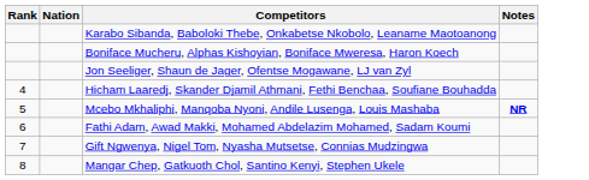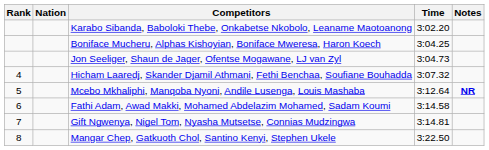 <table class="wikitable sortable" style="text-align:center;font-size:95%">
 <tr>
 <th>Rank</th>
 <th>Nation</th>
 <th>Competitors</th>
+<th>Time</th>
 <th>Notes</th>
 </tr>
 <tr>
 <td></td>
 <td align=left></td>
 <td align=left><a href='#'>Karabo Sibanda</a>, <a href='#'>Baboloki Thebe</a>, <a href='#'>Onkabetse Nkobolo</a>, <a href='#'>Leaname Maotoanong</a></td>
+<td>3:02.20</td>
 <td></td>
 </tr>
 <tr>
 <td></td>
 <td align=left></td>
 <td align=left><a href='#'>Boniface Mucheru</a>, <a href='#'>Alphas Kishoyian</a>, <a href='#'>Boniface Mweresa</a>, <a href='#'>Haron Koech</a></td>
+<td>3:04.25</td>
 <td></td>
 </tr>
 <tr>
 <td></td>
 <td align=left></td>
 <td align=left><a href='#'>Jon Seeliger</a>, <a href='#'>Shaun de Jager</a>, <a href='#'>Ofentse Mogawane</a>, <a href='#'>LJ van Zyl</a></td>
+<td>3:04.73</td>
 <td></td>
 </tr>
 <tr>
 <td>4</td>
 <td align=left></td>
 <td align=left><a href='#'>Hicham Laaredj</a>, <a href='#'>Skander Djamil Athmani</a>, <a href='#'>Fethi Benchaa</a>, <a href='#'>Soufiane Bouhadda</a></td>
+<td>3:07.32</td>
 <td></td>
 </tr>
 <tr>
 <td>5</td>
 <td align=left></td>
 <td align=left><a href='#'>Mcebo Mkhaliphi</a>, <a href='#'>Manqoba Nyoni</a>, <a href='#'>Andile Lusenga</a>, <a href='#'>Louis Mashaba</a></td>
+<td>3:12.64</td>
 <td><strong><a href='#'>NR</a></strong></td>
 </tr>
 <tr>
 <td>6</td>
 <td align=left></td>
 <td align=left><a href='#'>Fathi Adam</a>, <a href='#'>Awad Makki</a>, <a href='#'>Mohamed Abdelazim Mohamed</a>, <a href='#'>Sadam Koumi</a></td>
+<td>3:14.58</td>
 <td></td>
 </tr>
 <tr>
 <td>7</td>
 <td align=left></td>
 <td align=left><a href='#'>Gift Ngwenya</a>, <a href='#'>Nigel Tom</a>, <a href='#'>Nyasha Mutsetse</a>, <a href='#'>Connias Mudzingwa</a></td>
+<td>3:14.81</td>
 <td></td>
 </tr>
 <tr>
 <td>8</td>
 <td align=left></td>
 <td align=left><a href='#'>Mangar Chep</a>, <a href='#'>Gatkuoth Chol</a>, <a href='#'>Santino Kenyi</a>, <a href='#'>Stephen Ukele</a></td>
+<td>3:22.50</td>
 <td></td>
 </tr>
 </table>
